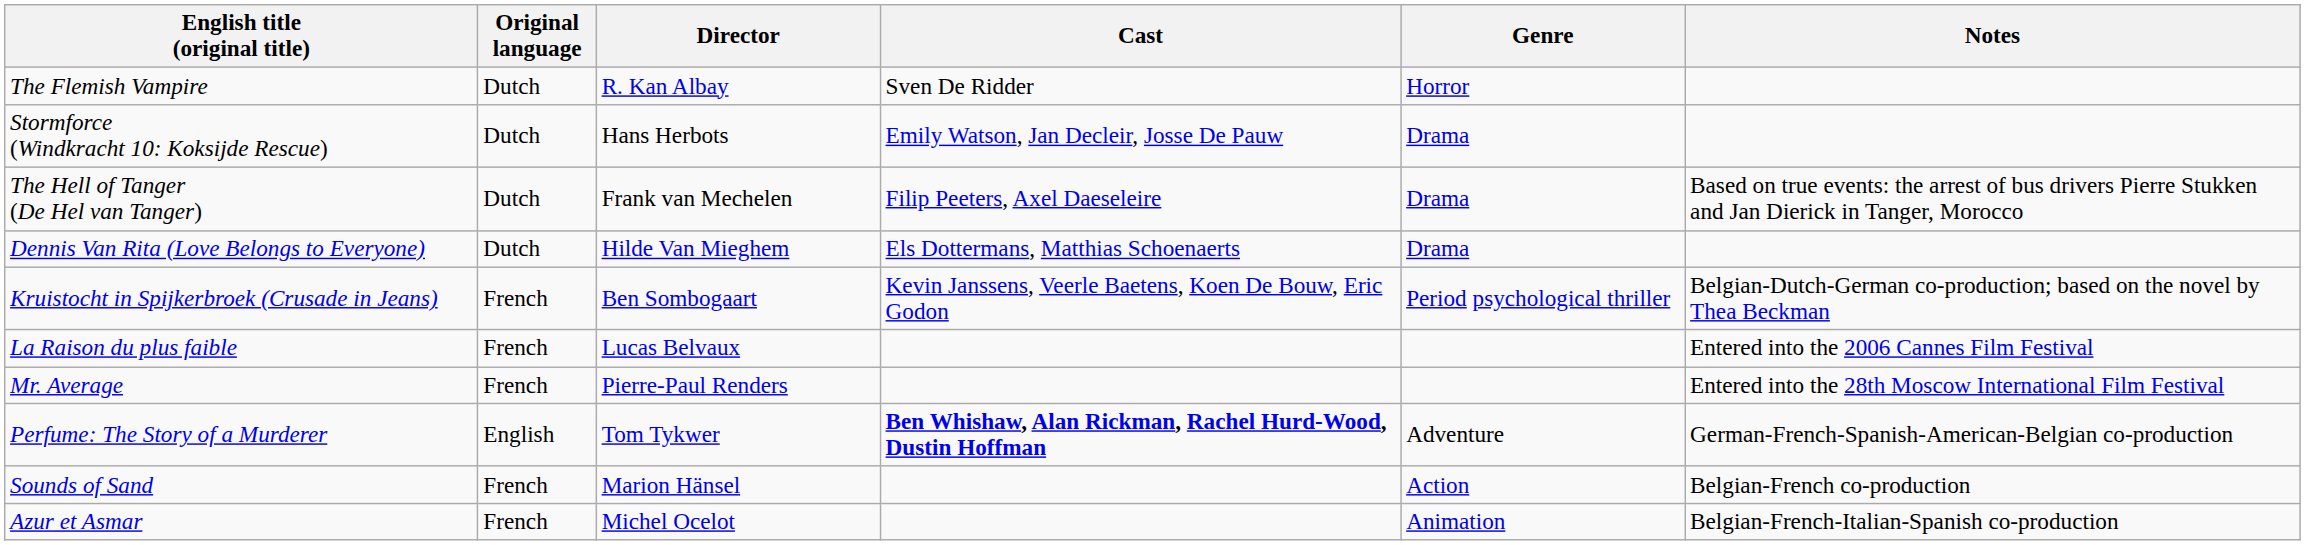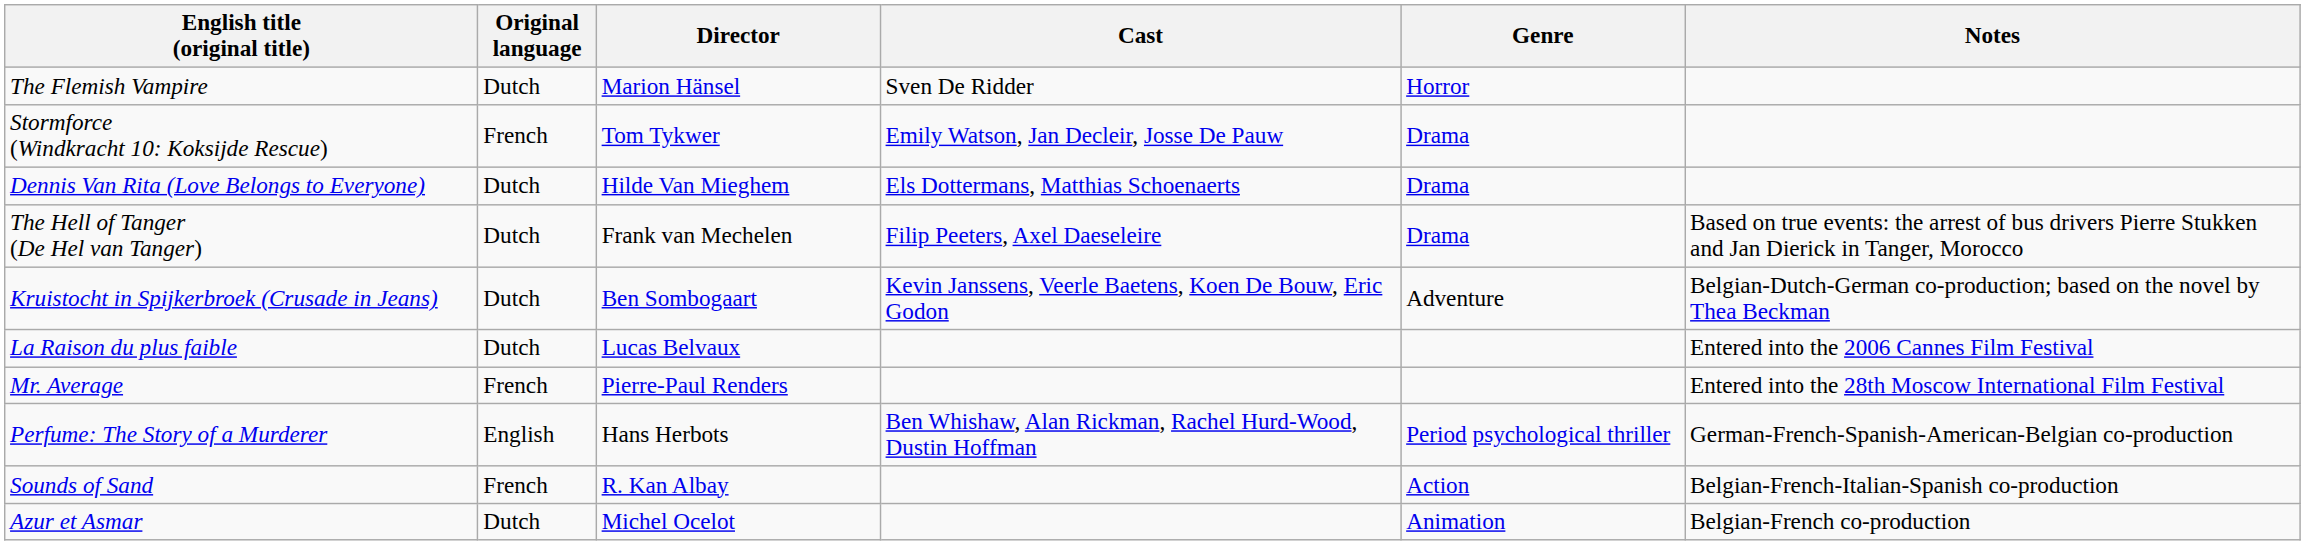 <table class="wikitable" width= "100%">
 <tr>
 <th width=20%>English title <br> (original title)</th>
 <th width=5%>Original language</th>
 <th width=12%>Director</th>
 <th width=22%>Cast</th>
 <th width=12%>Genre</th>
 <th width=26%>Notes</th>
 </tr>
 <tr>
 <td><em>The Flemish Vampire</em></td>
 <td>Dutch</td>
-<td><a href='#'>R. Kan Albay</a></td>
+<td><a href='#'>Marion Hänsel</a></td>
 <td>Sven De Ridder</td>
 <td><a href='#'>Horror</a></td>
 <td></td>
 </tr>
 <tr>
 <td><em>Stormforce</em><br>(<em>Windkracht 10: Koksijde Rescue</em>)</td>
+<td>French</td>
+<td><a href='#'>Tom Tykwer</a></td>
+<td><a href='#'>Emily Watson</a>, <a href='#'>Jan Decleir</a>, <a href='#'>Josse De Pauw</a></td>
+<td><a href='#'>Drama</a></td>
+<td></td>
+</tr>
+<tr>
+<td><em><a href='#'>Dennis Van Rita (Love Belongs to Everyone)</a></em></td>
 <td>Dutch</td>
-<td>Hans Herbots</td>
-<td><a href='#'>Emily Watson</a>, <a href='#'>Jan Decleir</a>, <a href='#'>Josse De Pauw</a></td>
+<td><a href='#'>Hilde Van Mieghem</a></td>
+<td><a href='#'>Els Dottermans</a>, <a href='#'>Matthias Schoenaerts</a></td>
 <td><a href='#'>Drama</a></td>
 <td></td>
 </tr>
 <tr>
 <td><em>The Hell of Tanger</em> <br> (<em>De Hel van Tanger</em>)</td>
 <td>Dutch</td>
 <td>Frank van Mechelen</td>
 <td><a href='#'>Filip Peeters</a>, <a href='#'>Axel Daeseleire</a></td>
 <td><a href='#'>Drama</a></td>
 <td>Based on true events: the arrest of bus drivers Pierre Stukken and Jan Dierick in Tanger, Morocco</td>
 </tr>
 <tr>
-<td><em><a href='#'>Dennis Van Rita (Love Belongs to Everyone)</a></em></td>
+<td><em><a href='#'>Kruistocht in Spijkerbroek (Crusade in Jeans)</a></em></td>
 <td>Dutch</td>
-<td><a href='#'>Hilde Van Mieghem</a></td>
-<td><a href='#'>Els Dottermans</a>, <a href='#'>Matthias Schoenaerts</a></td>
-<td><a href='#'>Drama</a></td>
-<td></td>
-</tr>
-<tr>
-<td><em><a href='#'>Kruistocht in Spijkerbroek (Crusade in Jeans)</a></em></td>
-<td>French</td>
 <td><a href='#'>Ben Sombogaart</a></td>
 <td><a href='#'>Kevin Janssens</a>, <a href='#'>Veerle Baetens</a>, <a href='#'>Koen De Bouw</a>, <a href='#'>Eric Godon</a></td>
-<td><a href='#'>Period</a> <a href='#'>psychological thriller</a></td>
+<td>Adventure</td>
 <td>Belgian-Dutch-German co-production; based on the novel by <a href='#'>Thea Beckman</a></td>
 </tr>
 <tr>
 <td><em><a href='#'>La Raison du plus faible</a></em></td>
-<td>French</td>
+<td>Dutch</td>
 <td><a href='#'>Lucas Belvaux</a></td>
 <td></td>
 <td></td>
 <td>Entered into the <a href='#'>2006 Cannes Film Festival</a></td>
 </tr>
 <tr>
 <td><em><a href='#'>Mr. Average</a></em></td>
 <td>French</td>
 <td><a href='#'>Pierre-Paul Renders</a></td>
 <td></td>
 <td></td>
 <td>Entered into the <a href='#'>28th Moscow International Film Festival</a></td>
 </tr>
 <tr>
 <td><em><a href='#'>Perfume: The Story of a Murderer</a></em></td>
 <td>English</td>
-<td><a href='#'>Tom Tykwer</a></td>
-<td><strong><a href='#'>Ben Whishaw</a>, <a href='#'>Alan Rickman</a>, <a href='#'>Rachel Hurd-Wood</a>, <a href='#'>Dustin Hoffman</a></strong></td>
-<td>Adventure</td>
+<td>Hans Herbots</td>
+<td><a href='#'>Ben Whishaw</a>, <a href='#'>Alan Rickman</a>, <a href='#'>Rachel Hurd-Wood</a>, <a href='#'>Dustin Hoffman</a></td>
+<td><a href='#'>Period</a> <a href='#'>psychological thriller</a></td>
 <td>German-French-Spanish-American-Belgian co-production</td>
 </tr>
 <tr>
 <td><em><a href='#'>Sounds of Sand</a></em></td>
 <td>French</td>
-<td><a href='#'>Marion Hänsel</a></td>
+<td><a href='#'>R. Kan Albay</a></td>
 <td></td>
 <td><a href='#'>Action</a></td>
-<td>Belgian-French co-production</td>
+<td>Belgian-French-Italian-Spanish co-production</td>
 </tr>
 <tr>
 <td><em><a href='#'>Azur et Asmar</a></em></td>
-<td>French</td>
+<td>Dutch</td>
 <td><a href='#'>Michel Ocelot</a></td>
 <td></td>
 <td><a href='#'>Animation</a></td>
-<td>Belgian-French-Italian-Spanish co-production</td>
+<td>Belgian-French co-production</td>
 </tr>
 </table>
